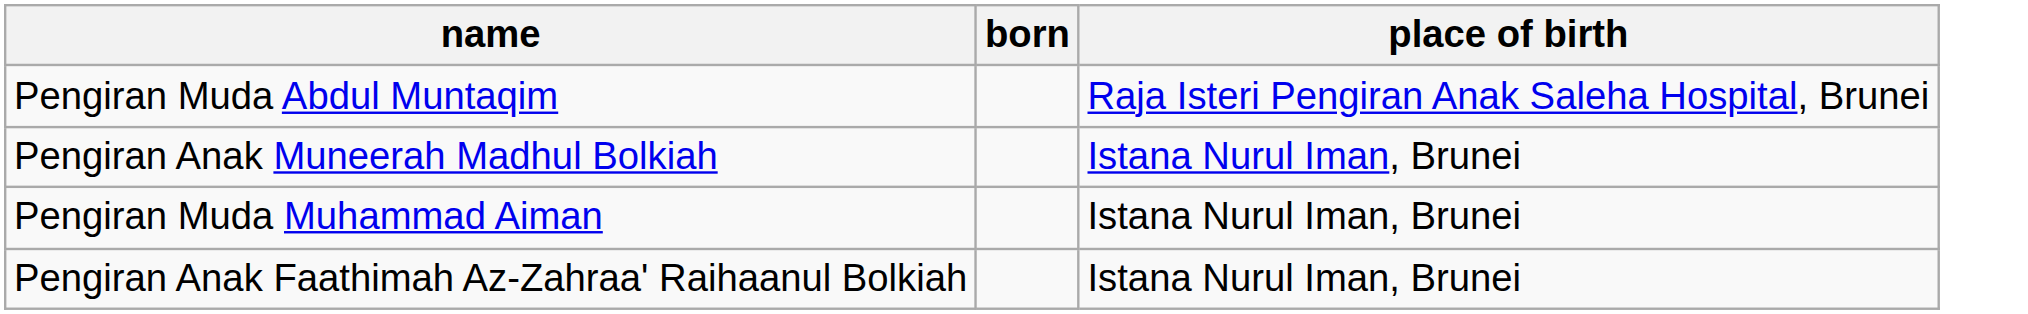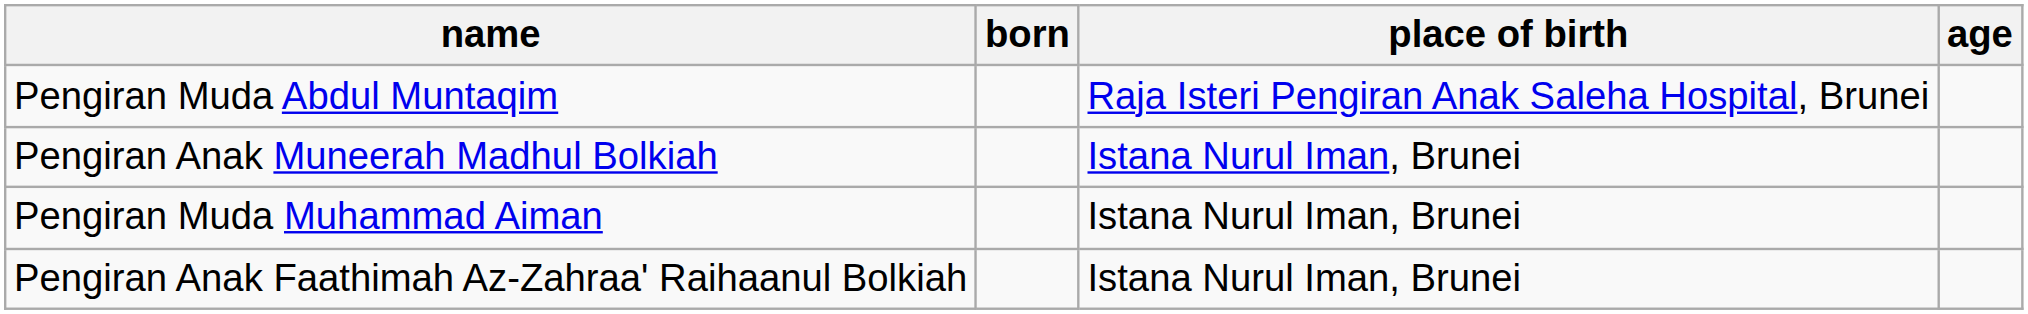 <table class=wikitable>
 <tr>
 <th>name</th>
 <th>born</th>
 <th>place of birth</th>
+<th>age</th>
 </tr>
 <tr>
 <td>Pengiran Muda <a href='#'>Abdul Muntaqim</a></td>
 <td></td>
 <td><a href='#'>Raja Isteri Pengiran Anak Saleha Hospital</a>, Brunei</td>
+<td></td>
 </tr>
 <tr>
 <td>Pengiran Anak <a href='#'>Muneerah Madhul Bolkiah</a></td>
 <td></td>
 <td><a href='#'>Istana Nurul Iman</a>, Brunei</td>
+<td></td>
 </tr>
 <tr>
 <td>Pengiran Muda <a href='#'>Muhammad Aiman</a></td>
 <td></td>
 <td>Istana Nurul Iman, Brunei</td>
+<td></td>
 </tr>
 <tr>
 <td>Pengiran Anak Faathimah Az-Zahraa' Raihaanul Bolkiah</td>
 <td></td>
 <td>Istana Nurul Iman, Brunei</td>
+<td></td>
 </tr>
 </table>
